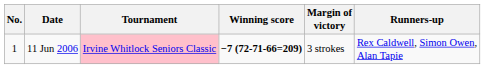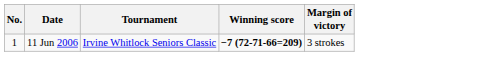 <table class="wikitable" style="font-size:95%;">
 <tr>
 <th>No.</th>
 <th>Date</th>
 <th>Tournament</th>
 <th>Winning score</th>
 <th>Margin of<br>victory</th>
-<th>Runners-up</th>
 </tr>
 <tr>
 <td align=center>1</td>
 <td align=right>11 Jun <a href='#'>2006</a></td>
-<td style="background: pink;"><a href='#'>Irvine Whitlock Seniors Classic</a></td>
+<td><a href='#'>Irvine Whitlock Seniors Classic</a></td>
 <td><strong>−7 (72-71-66=209)</strong></td>
 <td>3 strokes</td>
-<td> <a href='#'>Rex Caldwell</a>,  <a href='#'>Simon Owen</a>,<br> <a href='#'>Alan Tapie</a></td>
 </tr>
 </table>
